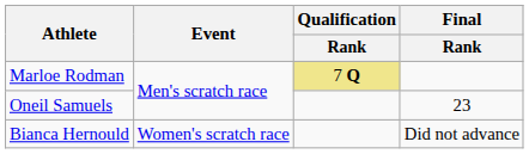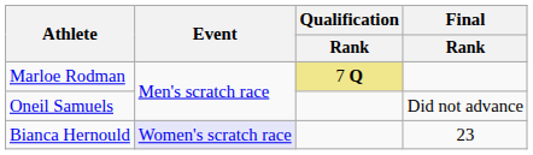 <table class="wikitable" style="font-size:90%;">
 <tr>
 <th rowspan=2>Athlete</th>
 <th rowspan=2>Event</th>
 <th>Qualification</th>
 <th>Final</th>
 </tr>
 <tr style="font-size:95%">
 <th>Rank</th>
 <th>Rank</th>
 </tr>
 <tr align=center>
 <td align=left><a href='#'>Marloe Rodman</a></td>
 <td align=left rowspan=2><a href='#'>Men's scratch race</a></td>
 <td style="background: khaki;">7 <strong>Q</strong></td>
 <td></td>
 </tr>
 <tr align=center>
 <td align=left><a href='#'>Oneil Samuels</a></td>
 <td></td>
-<td>23</td>
+<td>Did not advance</td>
 </tr>
 <tr align=center>
 <td align=left><a href='#'>Bianca Hernould</a></td>
-<td align=left><a href='#'>Women's scratch race</a></td>
+<td align=left style="background: lavender;"><a href='#'>Women's scratch race</a></td>
 <td></td>
-<td>Did not advance</td>
+<td>23</td>
 </tr>
 </table>
